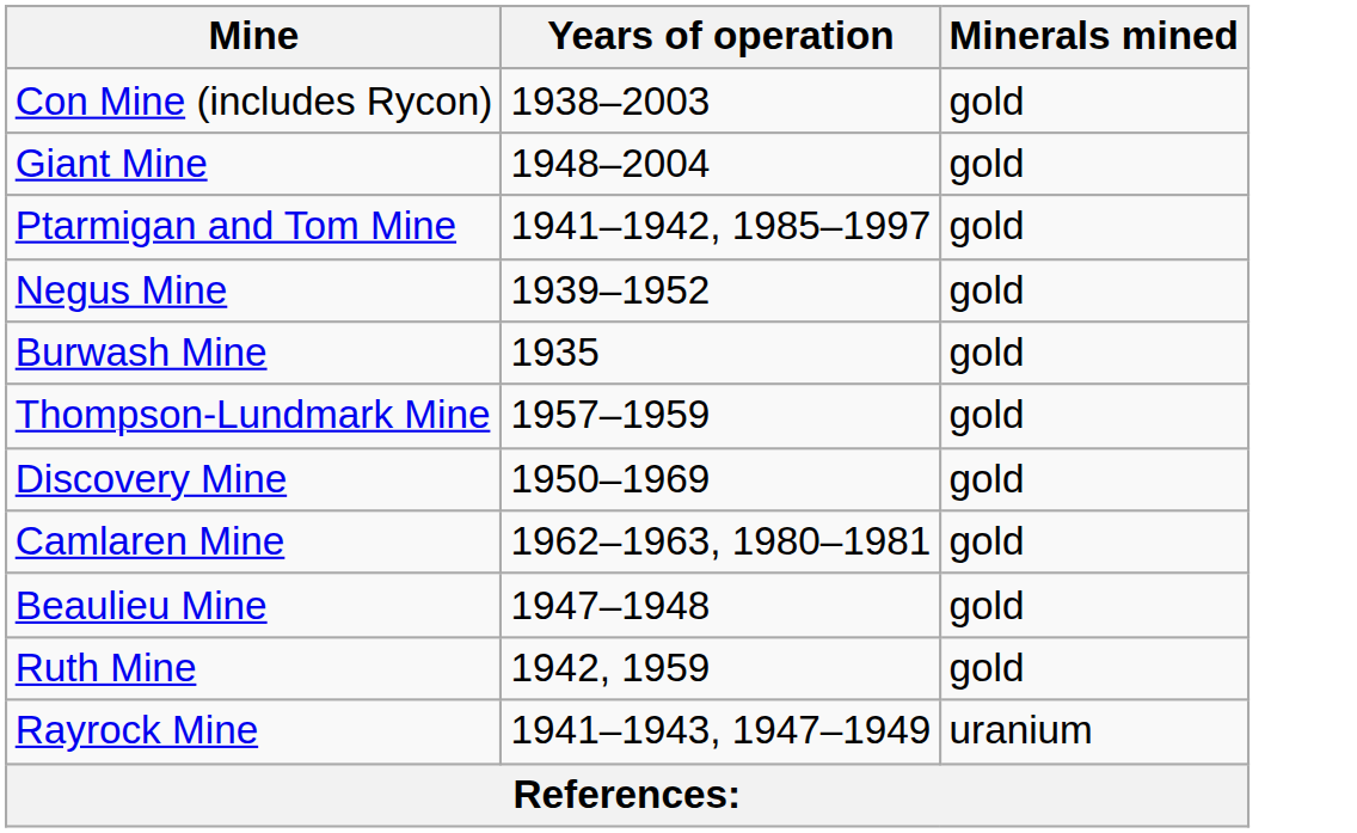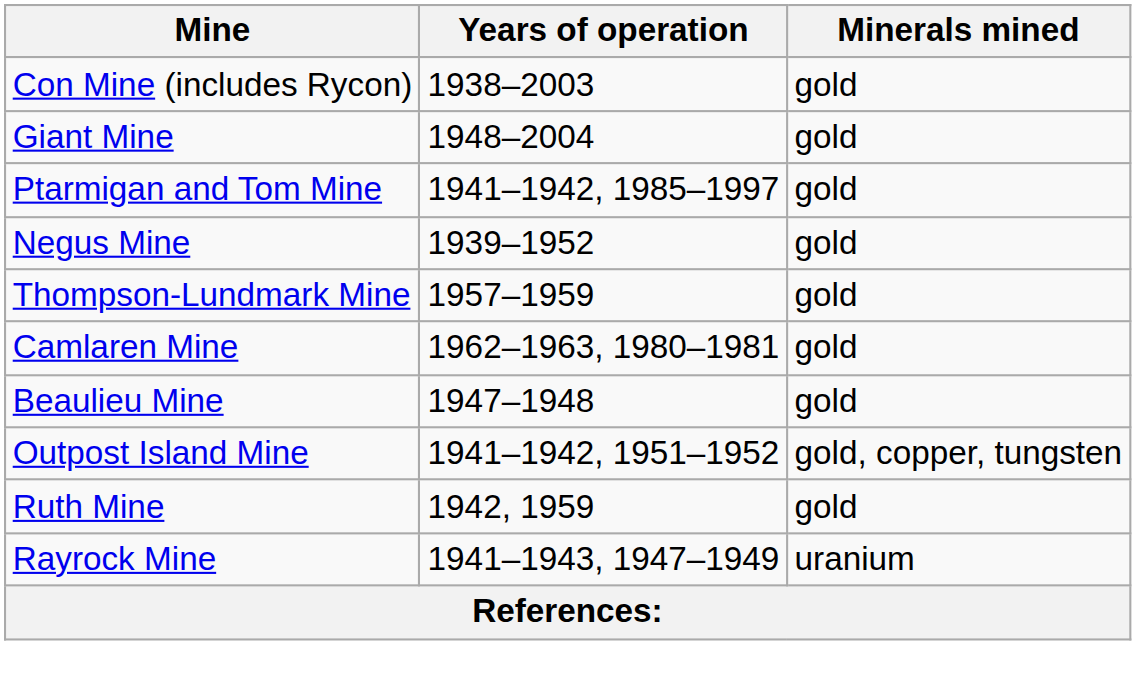 <table class="wikitable sortable">
 <tr>
 <th>Mine</th>
 <th>Years of operation</th>
 <th>Minerals mined</th>
 </tr>
 <tr>
 <td><a href='#'>Con Mine</a> (includes Rycon)</td>
 <td>1938–2003</td>
 <td>gold</td>
 </tr>
 <tr>
 <td><a href='#'>Giant Mine</a></td>
 <td>1948–2004</td>
 <td>gold</td>
 </tr>
 <tr>
 <td><a href='#'>Ptarmigan and Tom Mine</a></td>
 <td>1941–1942, 1985–1997</td>
 <td>gold</td>
 </tr>
 <tr>
 <td><a href='#'>Negus Mine</a></td>
 <td>1939–1952</td>
 <td>gold</td>
 </tr>
 <tr>
-<td><a href='#'>Burwash Mine</a></td>
-<td>1935</td>
-<td>gold</td>
-</tr>
-<tr>
 <td><a href='#'>Thompson-Lundmark Mine</a></td>
 <td>1957–1959</td>
-<td>gold</td>
-</tr>
-<tr>
-<td><a href='#'>Discovery Mine</a></td>
-<td>1950–1969</td>
 <td>gold</td>
 </tr>
 <tr>
 <td><a href='#'>Camlaren Mine</a></td>
 <td>1962–1963, 1980–1981</td>
 <td>gold</td>
 </tr>
 <tr>
 <td><a href='#'>Beaulieu Mine</a></td>
 <td>1947–1948</td>
 <td>gold</td>
+</tr>
+<tr>
+<td><a href='#'>Outpost Island Mine</a></td>
+<td>1941–1942, 1951–1952</td>
+<td>gold, copper, tungsten</td>
 </tr>
 <tr>
 <td><a href='#'>Ruth Mine</a></td>
 <td>1942, 1959</td>
 <td>gold</td>
 </tr>
 <tr>
 <td><a href='#'>Rayrock Mine</a></td>
 <td>1941–1943, 1947–1949</td>
 <td>uranium</td>
 </tr>
 <tr>
 <th colspan="3" style="text-align:center">References:</th>
 </tr>
 </table>
